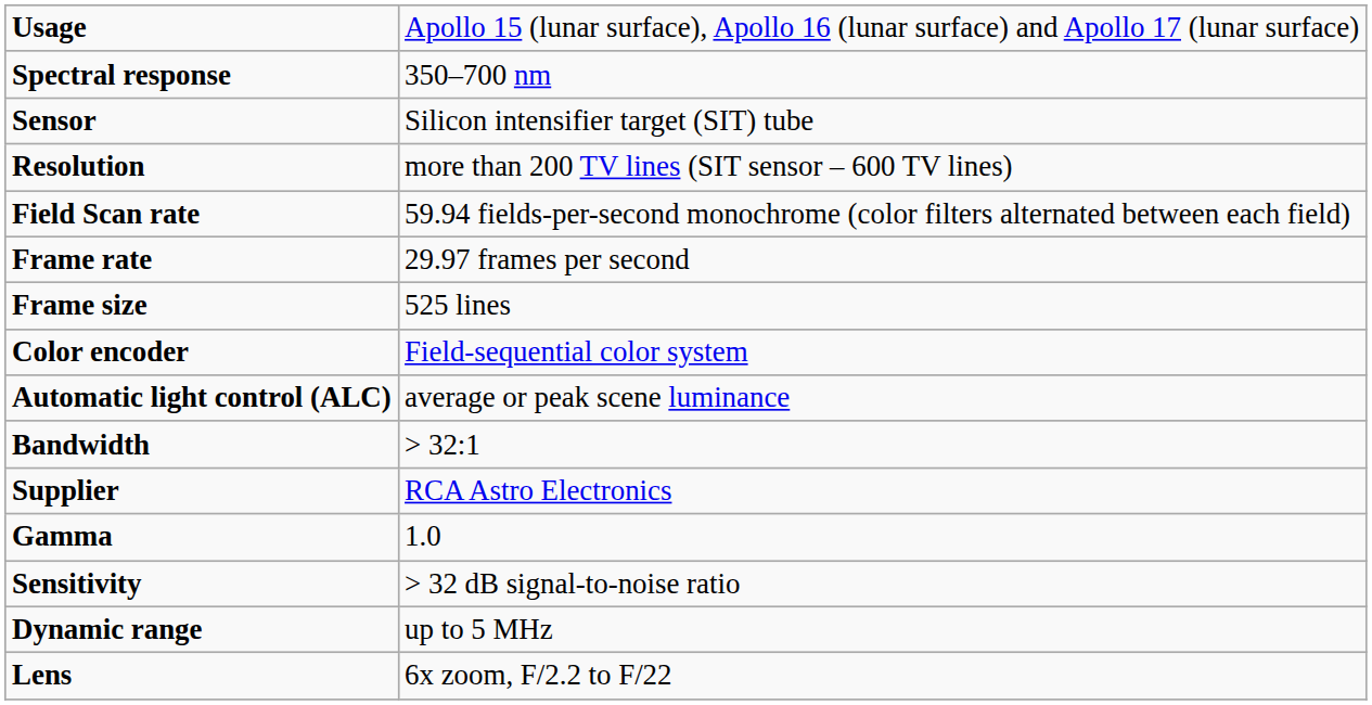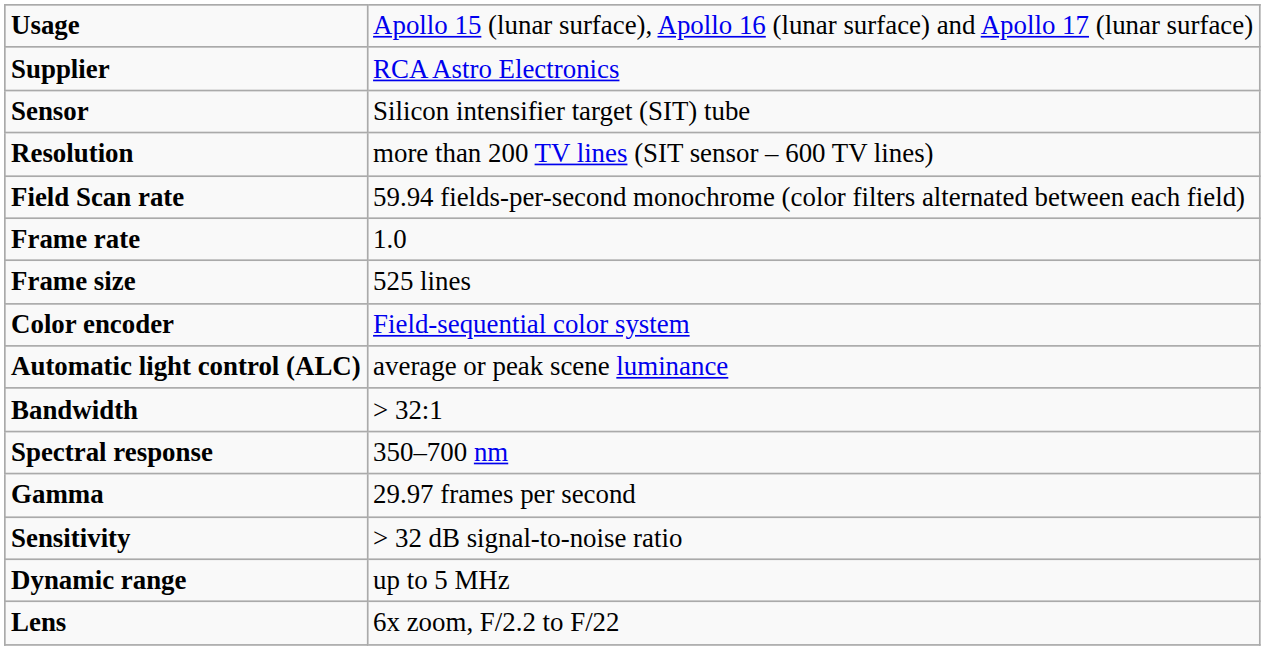 <table class="wikitable" border="4">
 <tr>
 <td><strong>Usage</strong></td>
 <td><a href='#'>Apollo 15</a> (lunar surface), <a href='#'>Apollo 16</a> (lunar surface) and <a href='#'>Apollo 17</a> (lunar surface)</td>
 </tr>
 <tr>
-<td><strong>Spectral response</strong></td>
-<td>350–700 <a href='#'>nm</a></td>
+<td><strong>Supplier</strong></td>
+<td><a href='#'>RCA Astro Electronics</a></td>
 </tr>
 <tr>
 <td><strong>Sensor</strong></td>
 <td>Silicon intensifier target (SIT) tube</td>
 </tr>
 <tr>
 <td><strong>Resolution</strong></td>
 <td>more than 200 <a href='#'>TV lines</a> (SIT sensor – 600 TV lines)</td>
 </tr>
 <tr>
 <td><strong>Field Scan rate</strong></td>
 <td>59.94 fields-per-second monochrome (color filters alternated between each field)</td>
 </tr>
 <tr>
 <td><strong>Frame rate</strong></td>
-<td>29.97 frames per second</td>
+<td>1.0</td>
 </tr>
 <tr>
 <td><strong>Frame size</strong></td>
 <td>525 lines</td>
 </tr>
 <tr>
 <td><strong>Color encoder</strong></td>
 <td><a href='#'>Field-sequential color system</a></td>
 </tr>
 <tr>
 <td><strong>Automatic light control (ALC)</strong></td>
 <td>average or peak scene <a href='#'>luminance</a></td>
 </tr>
 <tr>
 <td><strong>Bandwidth</strong></td>
 <td>> 32:1</td>
 </tr>
 <tr>
-<td><strong>Supplier</strong></td>
-<td><a href='#'>RCA Astro Electronics</a></td>
+<td><strong>Spectral response</strong></td>
+<td>350–700 <a href='#'>nm</a></td>
 </tr>
 <tr>
 <td><strong>Gamma</strong></td>
-<td>1.0</td>
+<td>29.97 frames per second</td>
 </tr>
 <tr>
 <td><strong>Sensitivity</strong></td>
 <td>> 32 dB signal-to-noise ratio</td>
 </tr>
 <tr>
 <td><strong>Dynamic range</strong></td>
 <td>up to 5 MHz</td>
 </tr>
 <tr>
 <td><strong>Lens</strong></td>
 <td>6x zoom, F/2.2 to F/22</td>
 </tr>
 </table>
